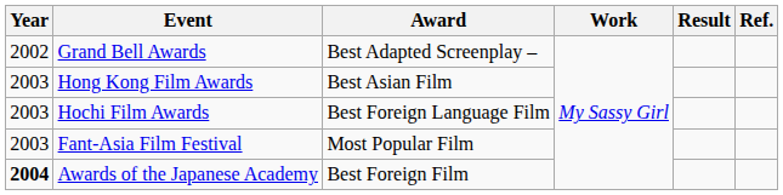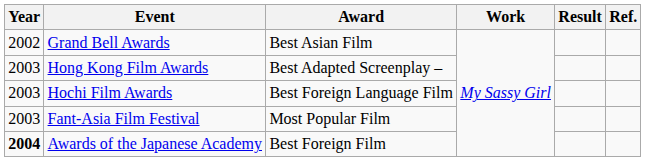 <table class=wikitable>
 <tr>
 <th>Year</th>
 <th>Event</th>
 <th>Award</th>
 <th>Work</th>
 <th>Result</th>
 <th>Ref.</th>
 </tr>
 <tr>
 <td>2002</td>
 <td><a href='#'>Grand Bell Awards</a></td>
-<td>Best Adapted Screenplay –</td>
+<td>Best Asian Film</td>
 <td rowspan="5"><em><a href='#'>My Sassy Girl</a></em></td>
 <td></td>
 <td></td>
 </tr>
 <tr>
 <td>2003</td>
 <td><a href='#'>Hong Kong Film Awards</a></td>
-<td>Best Asian Film</td>
+<td>Best Adapted Screenplay –</td>
 <td></td>
 <td></td>
 </tr>
 <tr>
 <td>2003</td>
 <td><a href='#'>Hochi Film Awards</a></td>
 <td>Best Foreign Language Film</td>
 <td></td>
 <td></td>
 </tr>
 <tr>
 <td>2003</td>
 <td><a href='#'>Fant-Asia Film Festival</a></td>
 <td>Most Popular Film</td>
 <td></td>
 <td></td>
 </tr>
 <tr>
 <td><strong>2004</strong></td>
 <td><a href='#'>Awards of the Japanese Academy</a></td>
 <td>Best Foreign Film</td>
 <td></td>
 <td></td>
 </tr>
 </table>
